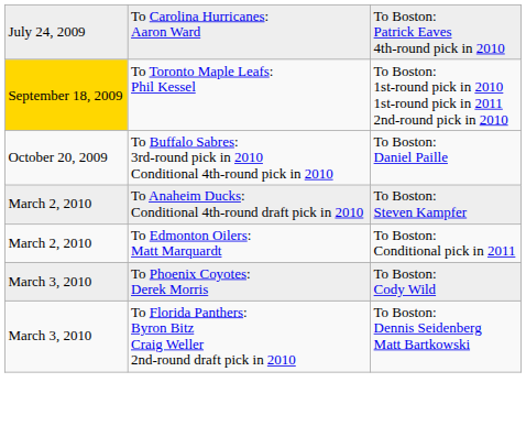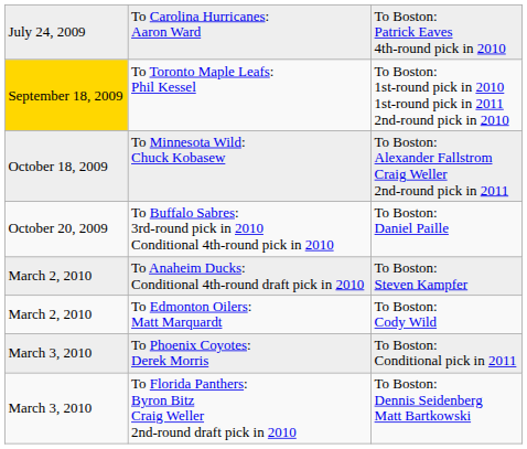 <table class="wikitable" style="border:1px solid #999; width:580px;">
 <tr style="background:#eee;">
 <td>July 24, 2009</td>
 <td valign="top">To <a href='#'>Carolina Hurricanes</a>: <br> <a href='#'>Aaron Ward</a></td>
 <td valign="top">To Boston: <br> <a href='#'>Patrick Eaves</a><br>4th-round pick in <a href='#'>2010</a></td>
 </tr>
 <tr>
 <td style="background: gold;">September 18, 2009</td>
 <td valign="top">To <a href='#'>Toronto Maple Leafs</a>: <br> <a href='#'>Phil Kessel</a></td>
 <td valign="top">To Boston: <br> 1st-round pick in <a href='#'>2010</a><br>1st-round pick in <a href='#'>2011</a><br>2nd-round pick in <a href='#'>2010</a></td>
+</tr>
+<tr style="background:#eee;">
+<td>October 18, 2009</td>
+<td valign="top">To <a href='#'>Minnesota Wild</a>: <br> <a href='#'>Chuck Kobasew</a></td>
+<td valign="top">To Boston: <br> <a href='#'>Alexander Fallstrom</a><br><a href='#'>Craig Weller</a><br>2nd-round pick in <a href='#'>2011</a></td>
 </tr>
 <tr>
 <td>October 20, 2009</td>
 <td valign="top">To <a href='#'>Buffalo Sabres</a>: <br> 3rd-round pick in <a href='#'>2010</a><br>Conditional 4th-round pick in <a href='#'>2010</a></td>
 <td valign="top">To Boston: <br> <a href='#'>Daniel Paille</a></td>
 </tr>
 <tr style="background:#eee;">
 <td>March 2, 2010</td>
 <td valign="top">To <a href='#'>Anaheim Ducks</a>: <br> Conditional 4th-round draft pick in <a href='#'>2010</a></td>
 <td valign="top">To Boston: <br> <a href='#'>Steven Kampfer</a></td>
 </tr>
 <tr>
 <td>March 2, 2010</td>
 <td valign="top">To <a href='#'>Edmonton Oilers</a>: <br> <a href='#'>Matt Marquardt</a></td>
-<td valign="top">To Boston: <br> Conditional pick in <a href='#'>2011</a></td>
+<td valign="top">To Boston: <br> <a href='#'>Cody Wild</a></td>
 </tr>
 <tr style="background:#eee;">
 <td>March 3, 2010</td>
 <td valign="top">To <a href='#'>Phoenix Coyotes</a>: <br> <a href='#'>Derek Morris</a></td>
-<td valign="top">To Boston: <br> <a href='#'>Cody Wild</a></td>
+<td valign="top">To Boston: <br> Conditional pick in <a href='#'>2011</a></td>
 </tr>
 <tr>
 <td>March 3, 2010</td>
 <td valign="top">To <a href='#'>Florida Panthers</a>: <br> <a href='#'>Byron Bitz</a><br><a href='#'>Craig Weller</a><br>2nd-round draft pick in <a href='#'>2010</a></td>
 <td valign="top">To Boston: <br> <a href='#'>Dennis Seidenberg</a><br><a href='#'>Matt Bartkowski</a></td>
 </tr>
 </table>
